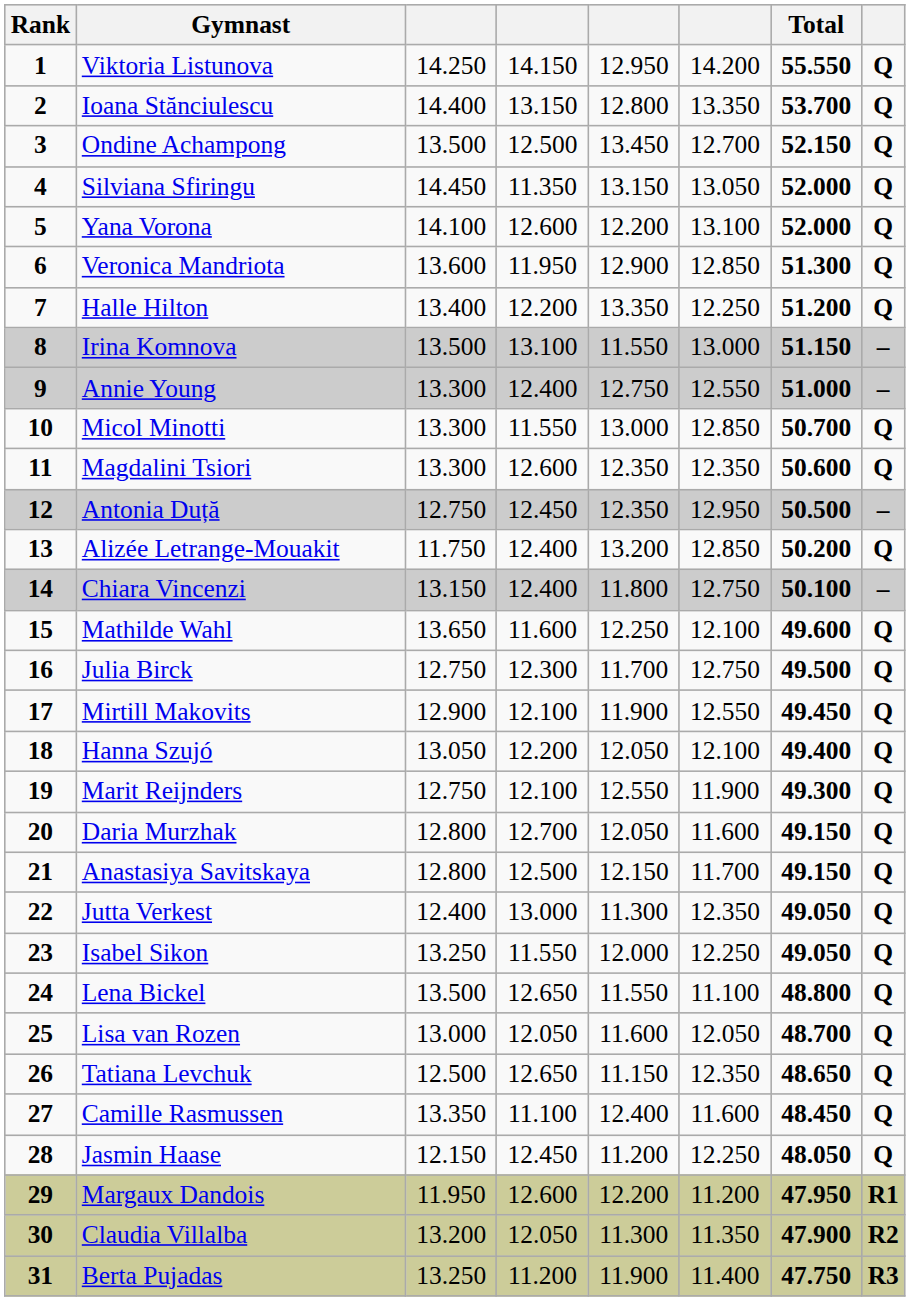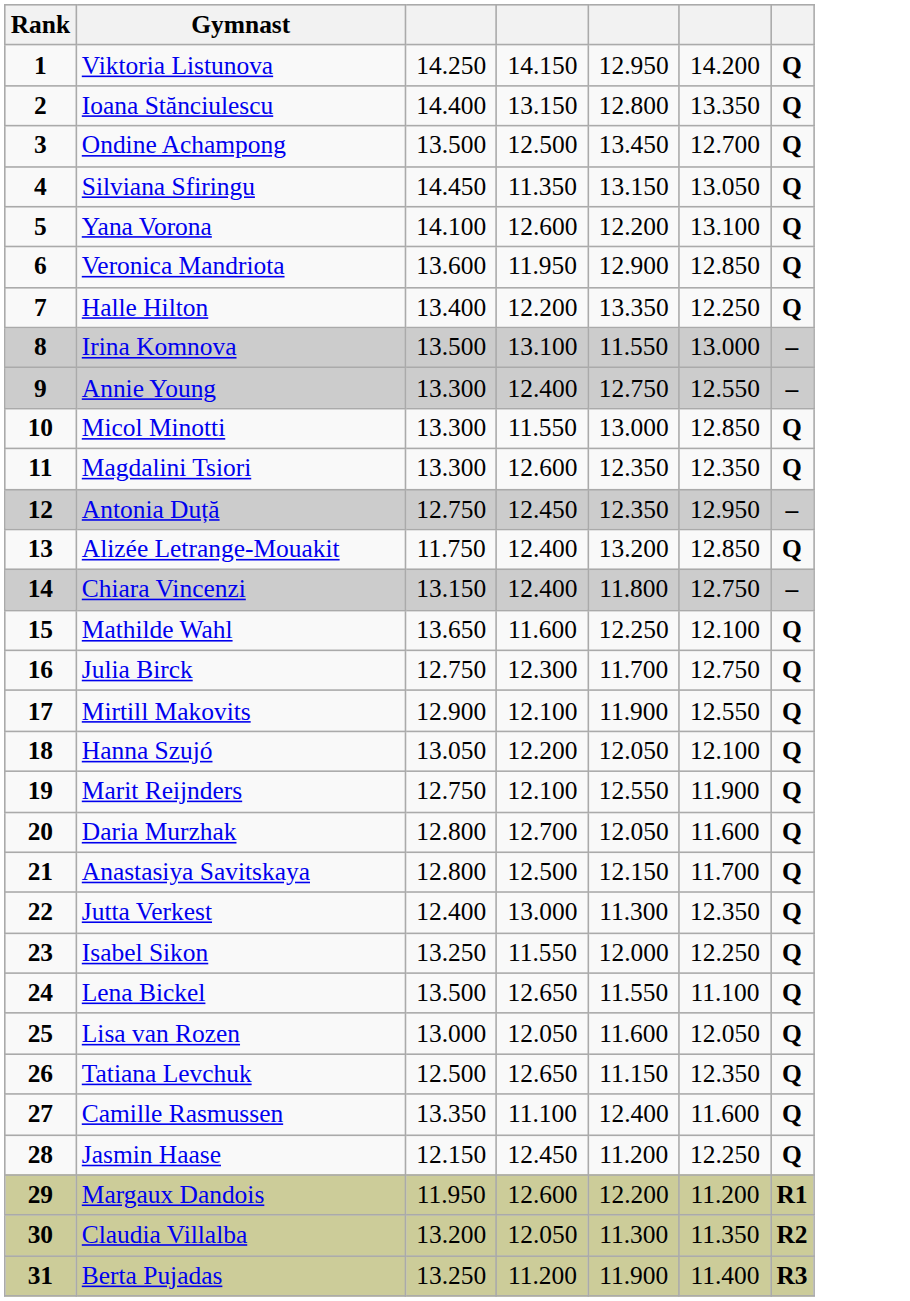 <table class="wikitable sortable" style="text-align:center; font-size:100%">
 <tr>
 <th scope="col" style="width:15px;">Rank</th>
 <th scope="col" style="width:200px;">Gymnast</th>
 <th scope="col" style="width:50px;"></th>
 <th scope="col" style="width:50px;"></th>
 <th scope="col" style="width:50px;"></th>
 <th scope="col" style="width:50px;"></th>
-<th scope="col" style="width:50px;">Total</th>
 <th scope="col" style="width:15px;"></th>
 </tr>
 <tr>
 <td scope="row" style="text-align:center;"><strong>1</strong></td>
 <td style="text-align:left;"> <a href='#'>Viktoria Listunova</a></td>
 <td>14.250</td>
 <td>14.150</td>
 <td>12.950</td>
 <td>14.200</td>
-<td><strong>55.550</strong></td>
 <td><strong>Q</strong></td>
 </tr>
 <tr>
 <td scope="row" style="text-align:center;"><strong>2</strong></td>
 <td style="text-align:left;"> <a href='#'>Ioana Stănciulescu</a></td>
 <td>14.400</td>
 <td>13.150</td>
 <td>12.800</td>
 <td>13.350</td>
-<td><strong>53.700</strong></td>
 <td><strong>Q</strong></td>
 </tr>
 <tr>
 <td scope="row" style="text-align:center;"><strong>3</strong></td>
 <td style="text-align:left;"> <a href='#'>Ondine Achampong</a></td>
 <td>13.500</td>
 <td>12.500</td>
 <td>13.450</td>
 <td>12.700</td>
-<td><strong>52.150</strong></td>
 <td><strong>Q</strong></td>
 </tr>
 <tr>
 <td scope="row" style="text-align:center;"><strong>4</strong></td>
 <td style="text-align:left;"> <a href='#'>Silviana Sfiringu</a></td>
 <td>14.450</td>
 <td>11.350</td>
 <td>13.150</td>
 <td>13.050</td>
-<td><strong>52.000</strong></td>
 <td><strong>Q</strong></td>
 </tr>
 <tr>
 <td scope="row" style="text-align:center;"><strong>5</strong></td>
 <td style="text-align:left;"> <a href='#'>Yana Vorona</a></td>
 <td>14.100</td>
 <td>12.600</td>
 <td>12.200</td>
 <td>13.100</td>
-<td><strong>52.000</strong></td>
 <td><strong>Q</strong></td>
 </tr>
 <tr>
 <td scope="row" style="text-align:center;"><strong>6</strong></td>
 <td style="text-align:left;"> <a href='#'>Veronica Mandriota</a></td>
 <td>13.600</td>
 <td>11.950</td>
 <td>12.900</td>
 <td>12.850</td>
-<td><strong>51.300</strong></td>
 <td><strong>Q</strong></td>
 </tr>
 <tr>
 <td scope="row" style="text-align:center;"><strong>7</strong></td>
 <td style="text-align:left;"> <a href='#'>Halle Hilton</a></td>
 <td>13.400</td>
 <td>12.200</td>
 <td>13.350</td>
 <td>12.250</td>
-<td><strong>51.200</strong></td>
 <td><strong>Q</strong></td>
 </tr>
 <tr style="background:#cccccc;">
 <td scope="row" style="text-align:center;"><strong>8</strong></td>
 <td style="text-align:left;"> <a href='#'>Irina Komnova</a></td>
 <td>13.500</td>
 <td>13.100</td>
 <td>11.550</td>
 <td>13.000</td>
-<td><strong>51.150</strong></td>
 <td><strong>–</strong></td>
 </tr>
 <tr style="background:#cccccc;">
 <td scope="row" style="text-align:center;"><strong>9</strong></td>
 <td style="text-align:left;"> <a href='#'>Annie Young</a></td>
 <td>13.300</td>
 <td>12.400</td>
 <td>12.750</td>
 <td>12.550</td>
-<td><strong>51.000</strong></td>
 <td><strong>–</strong></td>
 </tr>
 <tr>
 <td scope="row" style="text-align:center;"><strong>10</strong></td>
 <td style="text-align:left;"> <a href='#'>Micol Minotti</a></td>
 <td>13.300</td>
 <td>11.550</td>
 <td>13.000</td>
 <td>12.850</td>
-<td><strong>50.700</strong></td>
 <td><strong>Q</strong></td>
 </tr>
 <tr>
 <td scope="row" style="text-align:center;"><strong>11</strong></td>
 <td style="text-align:left;"> <a href='#'>Magdalini Tsiori</a></td>
 <td>13.300</td>
 <td>12.600</td>
 <td>12.350</td>
 <td>12.350</td>
-<td><strong>50.600</strong></td>
 <td><strong>Q</strong></td>
 </tr>
 <tr style="background:#cccccc;">
 <td scope="row" style="text-align:center;"><strong>12</strong></td>
 <td style="text-align:left;"> <a href='#'>Antonia Duță</a></td>
 <td>12.750</td>
 <td>12.450</td>
 <td>12.350</td>
 <td>12.950</td>
-<td><strong>50.500</strong></td>
 <td><strong>–</strong></td>
 </tr>
 <tr>
 <td scope="row" style="text-align:center;"><strong>13</strong></td>
 <td style="text-align:left;"> <a href='#'>Alizée Letrange-Mouakit</a></td>
 <td>11.750</td>
 <td>12.400</td>
 <td>13.200</td>
 <td>12.850</td>
-<td><strong>50.200</strong></td>
 <td><strong>Q</strong></td>
 </tr>
 <tr style="background:#cccccc;">
 <td scope="row" style="text-align:center;"><strong>14</strong></td>
 <td style="text-align:left;"> <a href='#'>Chiara Vincenzi</a></td>
 <td>13.150</td>
 <td>12.400</td>
 <td>11.800</td>
 <td>12.750</td>
-<td><strong>50.100</strong></td>
 <td><strong>–</strong></td>
 </tr>
 <tr>
 <td scope="row" style="text-align:center;"><strong>15</strong></td>
 <td style="text-align:left;"> <a href='#'>Mathilde Wahl</a></td>
 <td>13.650</td>
 <td>11.600</td>
 <td>12.250</td>
 <td>12.100</td>
-<td><strong>49.600</strong></td>
 <td><strong>Q</strong></td>
 </tr>
 <tr>
 <td scope="row" style="text-align:center;"><strong>16</strong></td>
 <td style="text-align:left;"> <a href='#'>Julia Birck</a></td>
 <td>12.750</td>
 <td>12.300</td>
 <td>11.700</td>
 <td>12.750</td>
-<td><strong>49.500</strong></td>
 <td><strong>Q</strong></td>
 </tr>
 <tr>
 <td scope="row" style="text-align:center;"><strong>17</strong></td>
 <td style="text-align:left;"> <a href='#'>Mirtill Makovits</a></td>
 <td>12.900</td>
 <td>12.100</td>
 <td>11.900</td>
 <td>12.550</td>
-<td><strong>49.450</strong></td>
 <td><strong>Q</strong></td>
 </tr>
 <tr>
 <td scope="row" style="text-align:center;"><strong>18</strong></td>
 <td style="text-align:left;"> <a href='#'>Hanna Szujó</a></td>
 <td>13.050</td>
 <td>12.200</td>
 <td>12.050</td>
 <td>12.100</td>
-<td><strong>49.400</strong></td>
 <td><strong>Q</strong></td>
 </tr>
 <tr>
 <td scope="row" style="text-align:center;"><strong>19</strong></td>
 <td style="text-align:left;"> <a href='#'>Marit Reijnders</a></td>
 <td>12.750</td>
 <td>12.100</td>
 <td>12.550</td>
 <td>11.900</td>
-<td><strong>49.300</strong></td>
 <td><strong>Q</strong></td>
 </tr>
 <tr>
 <td scope="row" style="text-align:center;"><strong>20</strong></td>
 <td style="text-align:left;"> <a href='#'>Daria Murzhak</a></td>
 <td>12.800</td>
 <td>12.700</td>
 <td>12.050</td>
 <td>11.600</td>
-<td><strong>49.150</strong></td>
 <td><strong>Q</strong></td>
 </tr>
 <tr>
 <td scope="row" style="text-align:center;"><strong>21</strong></td>
 <td style="text-align:left;"> <a href='#'>Anastasiya Savitskaya</a></td>
 <td>12.800</td>
 <td>12.500</td>
 <td>12.150</td>
 <td>11.700</td>
-<td><strong>49.150</strong></td>
 <td><strong>Q</strong></td>
 </tr>
 <tr>
 <td scope="row" style="text-align:center;"><strong>22</strong></td>
 <td style="text-align:left;"> <a href='#'>Jutta Verkest</a></td>
 <td>12.400</td>
 <td>13.000</td>
 <td>11.300</td>
 <td>12.350</td>
-<td><strong>49.050</strong></td>
 <td><strong>Q</strong></td>
 </tr>
 <tr>
 <td scope="row" style="text-align:center;"><strong>23</strong></td>
 <td style="text-align:left;"> <a href='#'>Isabel Sikon</a></td>
 <td>13.250</td>
 <td>11.550</td>
 <td>12.000</td>
 <td>12.250</td>
-<td><strong>49.050</strong></td>
 <td><strong>Q</strong></td>
 </tr>
 <tr>
 <td scope="row" style="text-align:center;"><strong>24</strong></td>
 <td style="text-align:left;"> <a href='#'>Lena Bickel</a></td>
 <td>13.500</td>
 <td>12.650</td>
 <td>11.550</td>
 <td>11.100</td>
-<td><strong>48.800</strong></td>
 <td><strong>Q</strong></td>
 </tr>
 <tr>
 <td scope="row" style="text-align:center;"><strong>25</strong></td>
 <td style="text-align:left;"> <a href='#'>Lisa van Rozen</a></td>
 <td>13.000</td>
 <td>12.050</td>
 <td>11.600</td>
 <td>12.050</td>
-<td><strong>48.700</strong></td>
 <td><strong>Q</strong></td>
 </tr>
 <tr>
 <td scope="row" style="text-align:center;"><strong>26</strong></td>
 <td style="text-align:left;"> <a href='#'>Tatiana Levchuk</a></td>
 <td>12.500</td>
 <td>12.650</td>
 <td>11.150</td>
 <td>12.350</td>
-<td><strong>48.650</strong></td>
 <td><strong>Q</strong></td>
 </tr>
 <tr>
 <td scope="row" style="text-align:center;"><strong>27</strong></td>
 <td style="text-align:left;"> <a href='#'>Camille Rasmussen</a></td>
 <td>13.350</td>
 <td>11.100</td>
 <td>12.400</td>
 <td>11.600</td>
-<td><strong>48.450</strong></td>
 <td><strong>Q</strong></td>
 </tr>
 <tr>
 <td scope="row" style="text-align:center;"><strong>28</strong></td>
 <td style="text-align:left;"> <a href='#'>Jasmin Haase</a></td>
 <td>12.150</td>
 <td>12.450</td>
 <td>11.200</td>
 <td>12.250</td>
-<td><strong>48.050</strong></td>
 <td><strong>Q</strong></td>
 </tr>
 <tr style="background:#cccc99;">
 <td scope="row" style="text-align:center;"><strong>29</strong></td>
 <td style="text-align:left;"> <a href='#'>Margaux Dandois</a></td>
 <td>11.950</td>
 <td>12.600</td>
 <td>12.200</td>
 <td>11.200</td>
-<td><strong>47.950</strong></td>
 <td><strong>R1</strong></td>
 </tr>
 <tr style="background:#cccc99;">
 <td scope="row" style="text-align:center;"><strong>30</strong></td>
 <td style="text-align:left;"> <a href='#'>Claudia Villalba</a></td>
 <td>13.200</td>
 <td>12.050</td>
 <td>11.300</td>
 <td>11.350</td>
-<td><strong>47.900</strong></td>
 <td><strong>R2</strong></td>
 </tr>
 <tr style="background:#cccc99;">
 <td scope="row" style="text-align:center;"><strong>31</strong></td>
 <td style="text-align:left;"> <a href='#'>Berta Pujadas</a></td>
 <td>13.250</td>
 <td>11.200</td>
 <td>11.900</td>
 <td>11.400</td>
-<td><strong>47.750</strong></td>
 <td><strong>R3</strong></td>
 </tr>
 </table>
